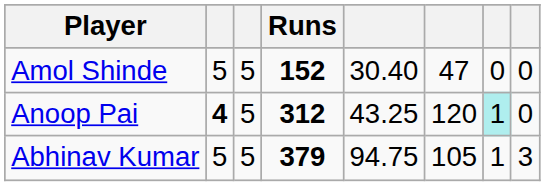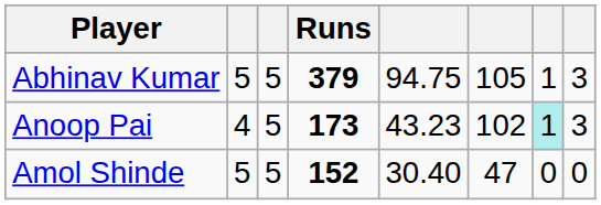 <table class="wikitable sortable" style="text-align: center;">
 <tr>
 <th class="unsortable">Player</th>
 <th></th>
 <th></th>
 <th>Runs</th>
 <th></th>
 <th></th>
 <th></th>
 <th></th>
 </tr>
 <tr>
+<td style="text-align:left"><a href='#'>Abhinav Kumar</a></td>
+<td style="text-align:left">5</td>
+<td>5</td>
+<td><strong>379</strong></td>
+<td>94.75</td>
+<td>105</td>
+<td>1</td>
+<td>3</td>
+</tr>
+<tr>
+<td style="text-align:left"><a href='#'>Anoop Pai</a></td>
+<td style="text-align:left">4</td>
+<td>5</td>
+<td><strong>173</strong></td>
+<td>43.23</td>
+<td>102</td>
+<td style="background: paleturquoise;">1</td>
+<td>3</td>
+</tr>
+<tr>
 <td style="text-align:left"><a href='#'>Amol Shinde</a></td>
 <td style="text-align:left">5</td>
 <td>5</td>
 <td><strong>152</strong></td>
 <td>30.40</td>
 <td>47</td>
 <td>0</td>
 <td>0</td>
 </tr>
-<tr>
-<td style="text-align:left"><a href='#'>Anoop Pai</a></td>
-<td style="text-align:left"><strong>4</strong></td>
-<td>5</td>
-<td><strong>312</strong></td>
-<td>43.25</td>
-<td>120</td>
-<td style="background: paleturquoise;">1</td>
-<td>0</td>
-</tr>
-<tr>
-<td style="text-align:left"><a href='#'>Abhinav Kumar</a></td>
-<td style="text-align:left">5</td>
-<td>5</td>
-<td><strong>379</strong></td>
-<td>94.75</td>
-<td>105</td>
-<td>1</td>
-<td>3</td>
-</tr>
 </table>
